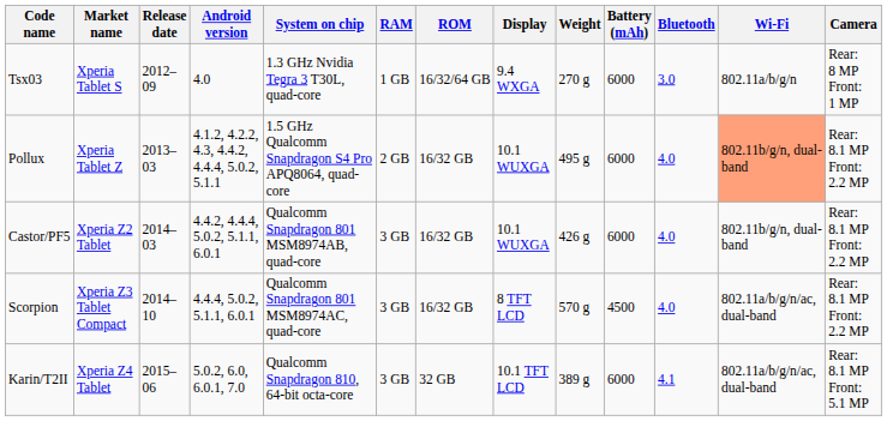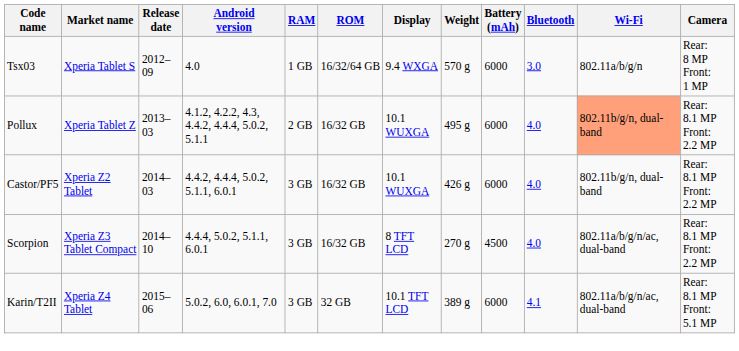 <table class="wikitable sortable" style="font-size:85%;">
 <tr>
 <th>Code<br>name</th>
 <th>Market name</th>
 <th>Release<br>date</th>
 <th><a href='#'>Android<br>version</a></th>
-<th><a href='#'>System on chip</a></th>
 <th><a href='#'>RAM</a></th>
 <th><a href='#'>ROM</a></th>
 <th>Display</th>
 <th>Weight</th>
 <th>Battery<br>(<a href='#'>mAh</a>)</th>
 <th><a href='#'>Bluetooth</a></th>
 <th><a href='#'>Wi-Fi</a></th>
 <th>Camera</th>
 </tr>
 <tr>
 <td>Tsx03</td>
 <td><a href='#'> Xperia Tablet S</a></td>
 <td>2012–09</td>
 <td>4.0</td>
-<td>1.3 GHz Nvidia <a href='#'>Tegra 3</a> T30L, quad-core</td>
 <td>1 GB</td>
 <td>16/32/64 GB</td>
 <td>9.4 <a href='#'>WXGA</a></td>
-<td>270 g</td>
+<td>570 g</td>
 <td>6000</td>
 <td><a href='#'>3.0</a></td>
 <td>802.11a/b/g/n</td>
 <td>Rear: 8 MP<br>Front: 1 MP</td>
 </tr>
 <tr>
 <td>Pollux</td>
 <td><a href='#'>Xperia Tablet Z</a></td>
 <td>2013–03</td>
 <td>4.1.2, 4.2.2, 4.3, 4.4.2, 4.4.4, 5.0.2, 5.1.1</td>
-<td>1.5 GHz Qualcomm <a href='#'>Snapdragon S4 Pro</a> APQ8064, quad-core</td>
 <td>2 GB</td>
 <td>16/32 GB</td>
 <td>10.1 <a href='#'>WUXGA</a></td>
 <td>495 g</td>
 <td>6000</td>
 <td><a href='#'>4.0</a></td>
 <td style="background: lightsalmon;">802.11b/g/n, dual-band</td>
 <td>Rear: 8.1 MP<br>Front: 2.2 MP</td>
 </tr>
 <tr>
 <td>Castor/PF5</td>
 <td><a href='#'>Xperia Z2 Tablet</a></td>
 <td>2014–03</td>
 <td>4.4.2, 4.4.4, 5.0.2, 5.1.1, 6.0.1</td>
-<td> Qualcomm <a href='#'>Snapdragon 801</a> MSM8974AB, quad-core</td>
 <td>3 GB</td>
 <td>16/32 GB</td>
 <td>10.1 <a href='#'>WUXGA</a></td>
 <td>426 g</td>
 <td>6000</td>
 <td><a href='#'>4.0</a></td>
 <td>802.11b/g/n, dual-band</td>
 <td>Rear: 8.1 MP<br>Front: 2.2 MP</td>
 </tr>
 <tr>
 <td>Scorpion</td>
 <td><a href='#'>Xperia Z3 Tablet Compact</a></td>
 <td>2014–10</td>
 <td>4.4.4, 5.0.2, 5.1.1, 6.0.1</td>
-<td> Qualcomm <a href='#'>Snapdragon 801</a> MSM8974AC, quad-core</td>
 <td>3 GB</td>
 <td>16/32 GB</td>
 <td>8 <a href='#'>TFT LCD</a></td>
-<td>570 g</td>
+<td>270 g</td>
 <td>4500</td>
 <td><a href='#'>4.0</a></td>
 <td>802.11a/b/g/n/ac, dual-band</td>
 <td>Rear: 8.1 MP<br>Front: 2.2 MP</td>
 </tr>
 <tr>
 <td>Karin/T2II</td>
 <td><a href='#'>Xperia Z4 Tablet</a></td>
 <td>2015–06</td>
 <td>5.0.2, 6.0, 6.0.1, 7.0</td>
-<td> Qualcomm <a href='#'>Snapdragon 810</a>, 64-bit octa-core</td>
 <td>3 GB</td>
 <td>32 GB</td>
 <td>10.1 <a href='#'>TFT LCD</a></td>
 <td>389 g</td>
 <td>6000</td>
 <td><a href='#'>4.1</a></td>
 <td>802.11a/b/g/n/ac, dual-band</td>
 <td>Rear: 8.1 MP<br>Front: 5.1 MP</td>
 </tr>
 </table>
